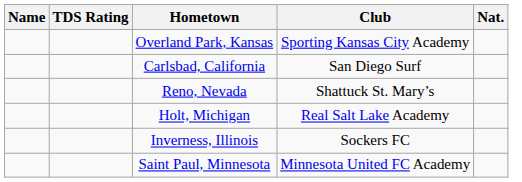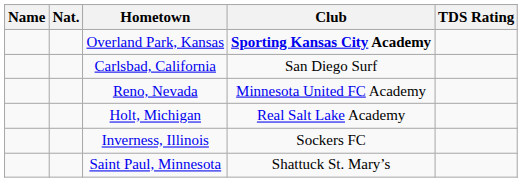 <table class="wikitable" style="font-size:90%; text-align: center;" border="1">
 <tr>
 <th>Name</th>
-<th>TDS Rating</th>
+<th>Nat.</th>
 <th>Hometown</th>
 <th>Club</th>
-<th>Nat.</th>
+<th>TDS Rating</th>
 </tr>
 <tr>
 <td></td>
 <td></td>
 <td><a href='#'>Overland Park, Kansas</a></td>
-<td><a href='#'>Sporting Kansas City</a> Academy</td>
+<td><strong><a href='#'>Sporting Kansas City</a> Academy</strong></td>
 <td></td>
 </tr>
 <tr>
 <td></td>
 <td></td>
 <td><a href='#'>Carlsbad, California</a></td>
 <td>San Diego Surf</td>
 <td></td>
 </tr>
 <tr>
 <td></td>
 <td></td>
 <td><a href='#'>Reno, Nevada</a></td>
-<td>Shattuck St. Mary’s</td>
+<td><a href='#'>Minnesota United FC</a> Academy</td>
 <td></td>
 </tr>
 <tr>
 <td></td>
 <td></td>
 <td><a href='#'>Holt, Michigan</a></td>
 <td><a href='#'>Real Salt Lake</a> Academy</td>
 <td></td>
 </tr>
 <tr>
 <td></td>
 <td></td>
 <td><a href='#'>Inverness, Illinois</a></td>
 <td>Sockers FC</td>
 <td></td>
 </tr>
 <tr>
 <td></td>
 <td></td>
 <td><a href='#'>Saint Paul, Minnesota</a></td>
-<td><a href='#'>Minnesota United FC</a> Academy</td>
+<td>Shattuck St. Mary’s</td>
 <td></td>
 </tr>
 </table>
